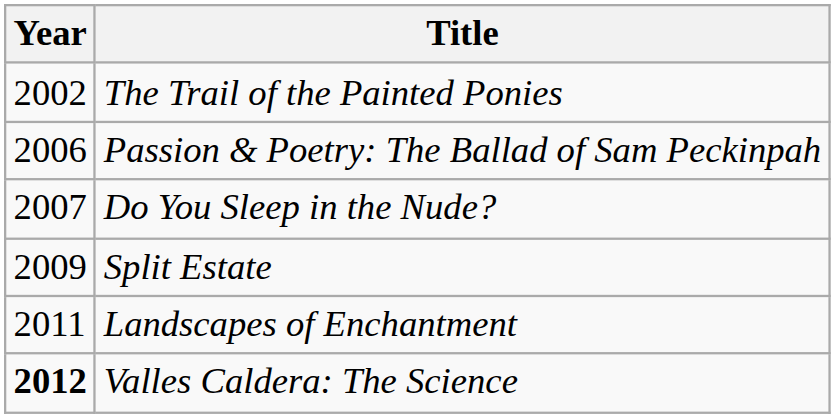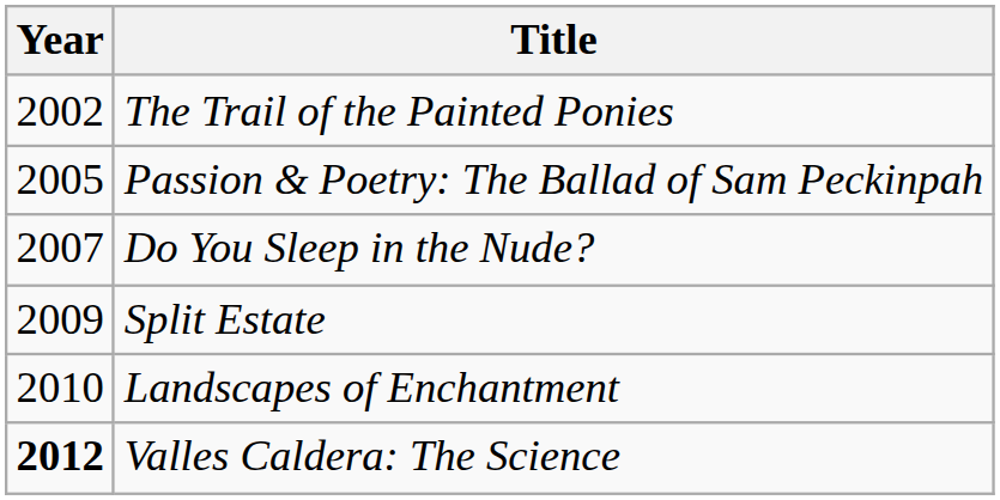 <table class="wikitable sortable unsortable">
 <tr>
 <th>Year</th>
 <th>Title</th>
 </tr>
 <tr>
 <td>2002</td>
 <td><em>The Trail of the Painted Ponies</em></td>
 </tr>
 <tr>
-<td>2006</td>
+<td>2005</td>
 <td><em>Passion & Poetry: The Ballad of Sam Peckinpah</em></td>
 </tr>
 <tr>
 <td>2007</td>
 <td><em>Do You Sleep in the Nude?</em></td>
 </tr>
 <tr>
 <td>2009</td>
 <td><em>Split Estate</em></td>
 </tr>
 <tr>
-<td>2011</td>
+<td>2010</td>
 <td><em>Landscapes of Enchantment</em></td>
 </tr>
 <tr>
 <td><strong>2012</strong></td>
 <td><em>Valles Caldera: The Science</em></td>
 </tr>
 </table>
